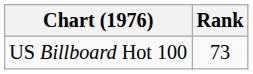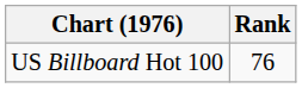 <table class="wikitable sortable">
 <tr>
 <th>Chart (1976)</th>
 <th>Rank</th>
 </tr>
 <tr>
 <td>US <em>Billboard</em> Hot 100</td>
-<td align="center">73</td>
+<td align="center">76</td>
 </tr>
 </table>
